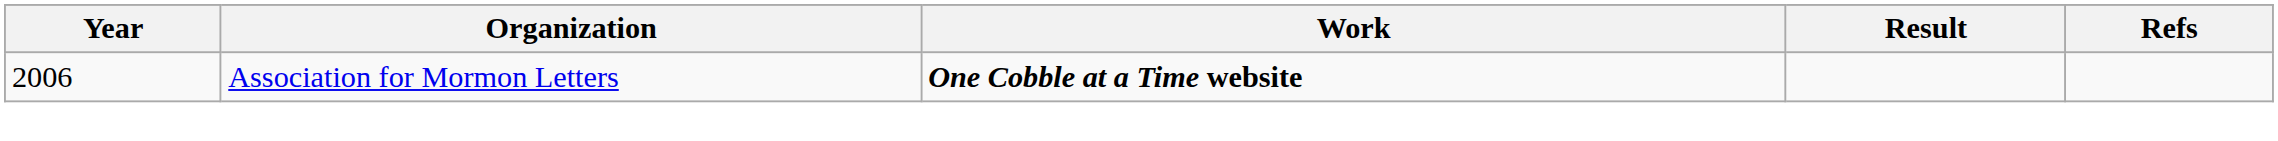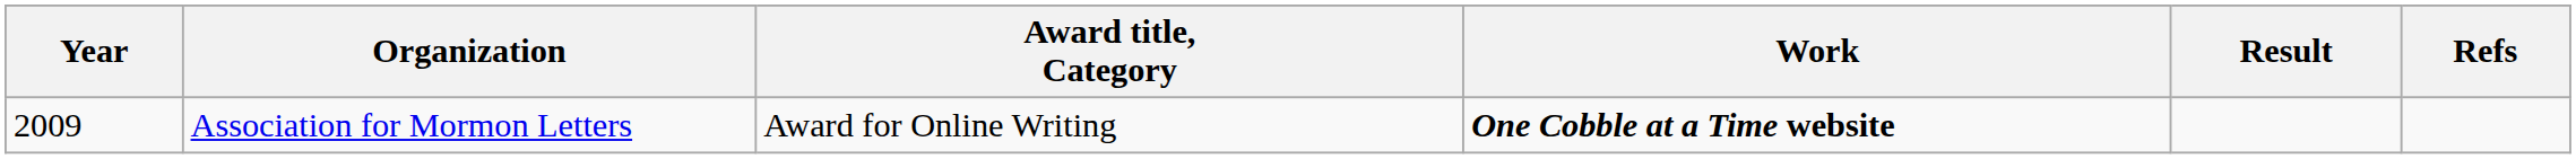 <table class="wikitable" style="width:95%;" cellpadding="5">
 <tr>
 <th scope="col" style="width:30px;">Year</th>
 <th scope="col" style="width:120px;">Organization</th>
+<th scope="col" style="width:150px;">Award title,<br>Category</th>
 <th scope="col" style="width:150px;">Work</th>
 <th scope="col" style="width:10px;">Result</th>
 <th scope="col" style="width:10px;">Refs<br></th>
 </tr>
 <tr>
-<td>2006</td>
+<td>2009</td>
 <td><a href='#'>Association for Mormon Letters</a></td>
+<td>Award for Online Writing</td>
 <td><strong><em>One Cobble at a Time</em> website</strong></td>
 <td></td>
 <td></td>
 </tr>
 </table>
